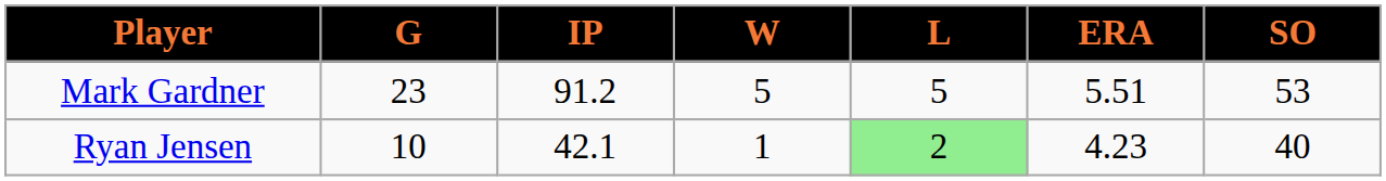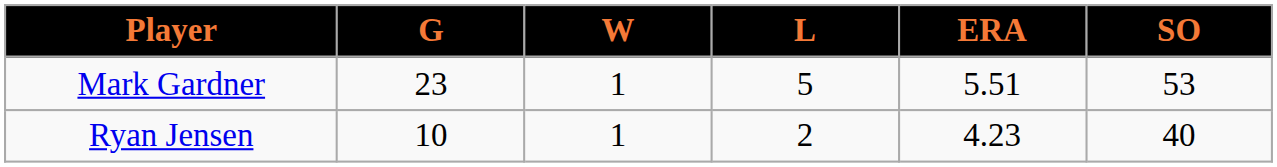 <table class="wikitable sortable">
 <tr>
 <th style="background:black;color:#f47937;" width="16%">Player</th>
 <th style="background:black;color:#f47937;" width="9%">G</th>
-<th style="background:black;color:#f47937;" width="9%">IP</th>
 <th style="background:black;color:#f47937;" width="9%">W</th>
 <th style="background:black;color:#f47937;" width="9%">L</th>
 <th style="background:black;color:#f47937;" width="9%">ERA</th>
 <th style="background:black;color:#f47937;" width="9%">SO</th>
 </tr>
 <tr align=center>
 <td><a href='#'>Mark Gardner</a></td>
 <td>23</td>
-<td>91.2</td>
-<td>5</td>
+<td>1</td>
 <td>5</td>
 <td>5.51</td>
 <td>53</td>
 </tr>
 <tr align=center>
 <td><a href='#'>Ryan Jensen</a></td>
 <td>10</td>
-<td>42.1</td>
 <td>1</td>
-<td style="background: lightgreen;">2</td>
+<td>2</td>
 <td>4.23</td>
 <td>40</td>
 </tr>
 </table>
